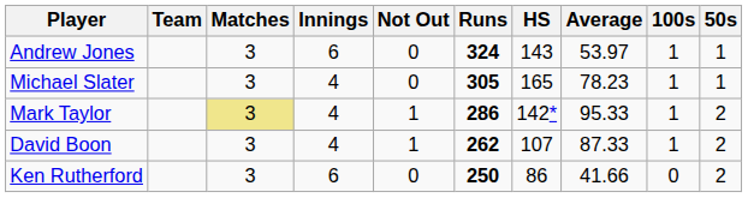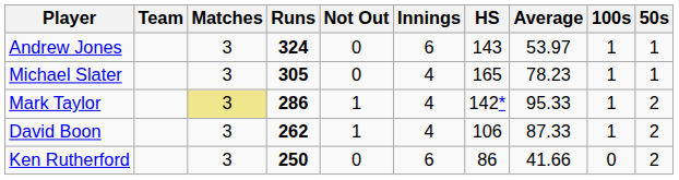 <table class="wikitable" style="text-align:center;">
 <tr>
 <th>Player</th>
 <th>Team</th>
 <th>Matches</th>
+<th>Runs</th>
+<th>Not Out</th>
 <th>Innings</th>
-<th>Not Out</th>
-<th>Runs</th>
 <th>HS</th>
 <th>Average</th>
 <th>100s</th>
 <th>50s</th>
 </tr>
 <tr>
 <td style="text-align:left"><a href='#'>Andrew Jones</a></td>
 <td style="text-align:left"></td>
 <td>3</td>
+<td><strong>324</strong></td>
+<td>0</td>
 <td>6</td>
-<td>0</td>
-<td><strong>324</strong></td>
 <td>143</td>
 <td>53.97</td>
 <td>1</td>
 <td>1</td>
 </tr>
 <tr>
 <td style="text-align:left"><a href='#'>Michael Slater</a></td>
 <td style="text-align:left"></td>
 <td>3</td>
+<td><strong>305</strong></td>
+<td>0</td>
 <td>4</td>
-<td>0</td>
-<td><strong>305</strong></td>
 <td>165</td>
 <td>78.23</td>
 <td>1</td>
 <td>1</td>
 </tr>
 <tr>
 <td style="text-align:left"><a href='#'>Mark Taylor</a></td>
 <td style="text-align:left"></td>
 <td style="background: khaki;">3</td>
+<td><strong>286</strong></td>
+<td>1</td>
 <td>4</td>
-<td>1</td>
-<td><strong>286</strong></td>
 <td>142<a href='#'>*</a></td>
 <td>95.33</td>
 <td>1</td>
 <td>2</td>
 </tr>
 <tr>
 <td style="text-align:left"><a href='#'>David Boon</a></td>
 <td style="text-align:left"></td>
 <td>3</td>
+<td><strong>262</strong></td>
+<td>1</td>
 <td>4</td>
-<td>1</td>
-<td><strong>262</strong></td>
-<td>107</td>
+<td>106</td>
 <td>87.33</td>
 <td>1</td>
 <td>2</td>
 </tr>
 <tr>
 <td style="text-align:left"><a href='#'>Ken Rutherford</a></td>
 <td style="text-align:left"></td>
 <td>3</td>
+<td><strong>250</strong></td>
+<td>0</td>
 <td>6</td>
-<td>0</td>
-<td><strong>250</strong></td>
 <td>86</td>
 <td>41.66</td>
 <td>0</td>
 <td>2</td>
 </tr>
 </table>
